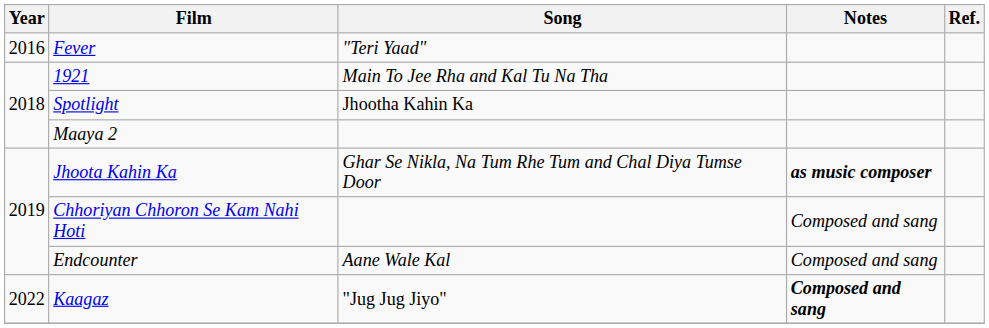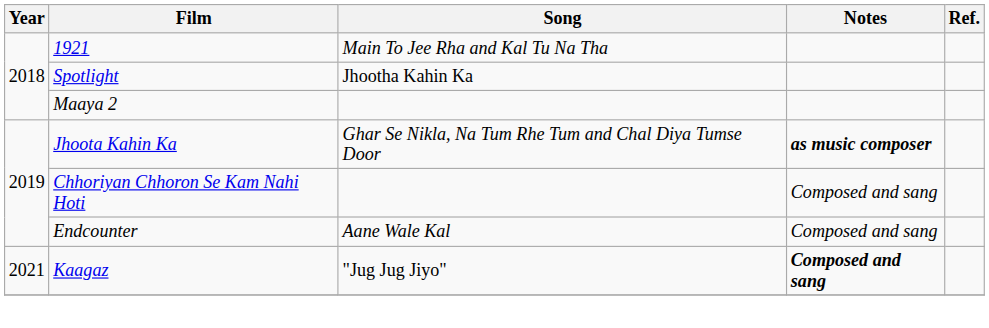 <table class="wikitable sortable">
 <tr>
 <th>Year</th>
 <th>Film</th>
 <th>Song</th>
 <th>Notes</th>
 <th>Ref.</th>
-</tr>
-<tr>
-<td>2016</td>
-<td><em><a href='#'>Fever</a></em></td>
-<td><em>"Teri Yaad"</em></td>
-<td></td>
-<td></td>
 </tr>
 <tr>
 <td rowspan="3">2018</td>
 <td><a href='#'><em>1921</em></a></td>
 <td><em>Main To Jee Rha and Kal Tu Na Tha</em></td>
 <td></td>
 <td></td>
 </tr>
 <tr>
 <td><a href='#'><em>Spotlight</em></a></td>
 <td>Jhootha Kahin Ka</td>
 <td></td>
 <td></td>
 </tr>
 <tr>
 <td><em>Maaya 2</em></td>
 <td></td>
 <td></td>
 <td></td>
 </tr>
 <tr>
 <td rowspan="3">2019</td>
 <td><a href='#'><em>Jhoota Kahin Ka</em></a></td>
 <td><em>Ghar Se Nikla, Na Tum Rhe Tum and Chal Diya Tumse Door</em></td>
 <td><strong><em>as music composer</em></strong></td>
 <td></td>
 </tr>
 <tr>
 <td><em><a href='#'>Chhoriyan Chhoron Se Kam Nahi Hoti</a></em></td>
 <td></td>
 <td><em>Composed and sang</em></td>
 <td></td>
 </tr>
 <tr>
 <td><em>Endcounter</em></td>
 <td><em>Aane Wale Kal</em></td>
 <td><em>Composed and sang</em></td>
 <td></td>
 </tr>
 <tr>
-<td>2022</td>
+<td>2021</td>
 <td><em><a href='#'>Kaagaz</a></em></td>
 <td>"Jug Jug Jiyo"</td>
 <td><strong><em>Composed and sang</em></strong></td>
 <td></td>
 </tr>
 <tr>
 </tr>
 </table>
